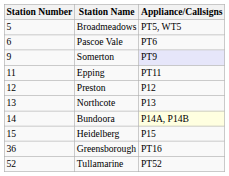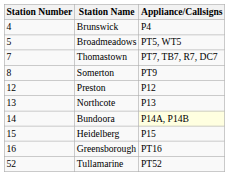 <table class=wikitable>
 <tr valign=bottom>
 <th>Station Number</th>
 <th>Station Name</th>
 <th>Appliance/Callsigns</th>
 </tr>
 <tr>
+<td>4</td>
+<td>Brunswick</td>
+<td>P4</td>
+</tr>
+<tr>
 <td>5</td>
 <td>Broadmeadows</td>
 <td>PT5, WT5</td>
 </tr>
 <tr>
-<td>6</td>
-<td>Pascoe Vale</td>
-<td>PT6</td>
+<td>7</td>
+<td>Thomastown</td>
+<td>PT7, TB7, R7, DC7</td>
 </tr>
 <tr>
-<td>9</td>
+<td>8</td>
 <td>Somerton</td>
-<td style="background: lavender;">PT9</td>
-</tr>
-<tr>
-<td>11</td>
-<td>Epping</td>
-<td>PT11</td>
+<td>PT9</td>
 </tr>
 <tr>
 <td>12</td>
 <td>Preston</td>
 <td>P12</td>
 </tr>
 <tr>
 <td>13</td>
 <td>Northcote</td>
 <td>P13</td>
 </tr>
 <tr>
 <td>14</td>
 <td>Bundoora</td>
 <td style="background: lightyellow;">P14A, P14B</td>
 </tr>
 <tr>
 <td>15</td>
 <td>Heidelberg</td>
 <td>P15</td>
 </tr>
 <tr>
-<td>36</td>
+<td>16</td>
 <td>Greensborough</td>
 <td>PT16</td>
 </tr>
 <tr>
 <td>52</td>
 <td>Tullamarine</td>
 <td>PT52</td>
 </tr>
 </table>
